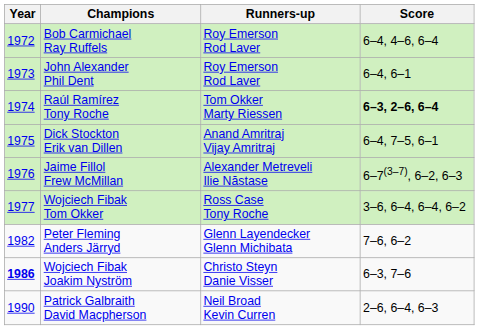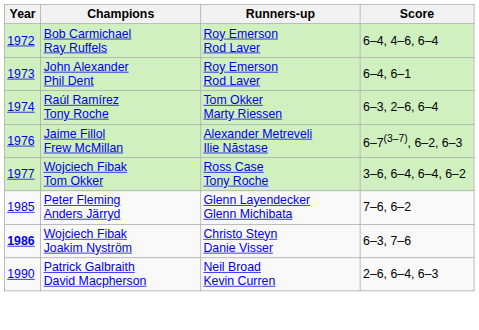 <table class=wikitable>
 <tr>
 <th style="width:40px">Year</th>
 <th style="width:200px">Champions</th>
 <th style="width:200px">Runners-up</th>
 <th style="width:140px" class="unsortable">Score</th>
 </tr>
 <tr style="background:#d0f0c0;">
 <td><a href='#'>1972</a></td>
 <td> <a href='#'>Bob Carmichael</a><br> <a href='#'>Ray Ruffels</a></td>
 <td> <a href='#'>Roy Emerson</a><br> <a href='#'>Rod Laver</a></td>
 <td>6–4, 4–6, 6–4</td>
 </tr>
 <tr style="background:#d0f0c0;">
 <td><a href='#'>1973</a></td>
 <td> <a href='#'>John Alexander</a><br> <a href='#'>Phil Dent</a></td>
 <td> <a href='#'>Roy Emerson</a><br> <a href='#'>Rod Laver</a></td>
 <td>6–4, 6–1</td>
 </tr>
 <tr style="background:#d0f0c0;">
 <td><a href='#'>1974</a></td>
 <td> <a href='#'>Raúl Ramírez</a><br> <a href='#'>Tony Roche</a></td>
 <td> <a href='#'>Tom Okker</a><br> <a href='#'>Marty Riessen</a></td>
-<td><strong>6–3, 2–6, 6–4</strong></td>
-</tr>
-<tr style="background:#d0f0c0;">
-<td><a href='#'>1975</a></td>
-<td> <a href='#'>Dick Stockton</a><br> <a href='#'>Erik van Dillen</a></td>
-<td> <a href='#'>Anand Amritraj</a><br> <a href='#'>Vijay Amritraj</a></td>
-<td>6–4, 7–5, 6–1</td>
+<td>6–3, 2–6, 6–4</td>
 </tr>
 <tr style="background:#d0f0c0;">
 <td><a href='#'>1976</a></td>
 <td> <a href='#'>Jaime Fillol</a><br> <a href='#'>Frew McMillan</a></td>
 <td> <a href='#'>Alexander Metreveli</a><br> <a href='#'>Ilie Năstase</a></td>
 <td>6–7<sup>(3–7)</sup>, 6–2, 6–3</td>
 </tr>
 <tr style="background:#d0f0c0;">
 <td><a href='#'>1977</a></td>
 <td> <a href='#'>Wojciech Fibak</a><br> <a href='#'>Tom Okker</a></td>
 <td> <a href='#'>Ross Case</a><br> <a href='#'>Tony Roche</a></td>
 <td>3–6, 6–4, 6–4, 6–2</td>
 </tr>
 <tr>
-<td><a href='#'>1982</a></td>
+<td><a href='#'>1985</a></td>
 <td> <a href='#'>Peter Fleming</a><br> <a href='#'>Anders Järryd</a></td>
 <td> <a href='#'>Glenn Layendecker</a><br> <a href='#'>Glenn Michibata</a></td>
 <td>7–6, 6–2</td>
 </tr>
 <tr>
 <td><strong><a href='#'>1986</a></strong></td>
 <td> <a href='#'>Wojciech Fibak</a><br> <a href='#'>Joakim Nyström</a></td>
 <td> <a href='#'>Christo Steyn</a><br> <a href='#'>Danie Visser</a></td>
 <td>6–3, 7–6</td>
 </tr>
 <tr>
 <td><a href='#'>1990</a></td>
 <td> <a href='#'>Patrick Galbraith</a><br> <a href='#'>David Macpherson</a></td>
 <td> <a href='#'>Neil Broad</a><br> <a href='#'>Kevin Curren</a></td>
 <td>2–6, 6–4, 6–3</td>
 </tr>
 </table>
